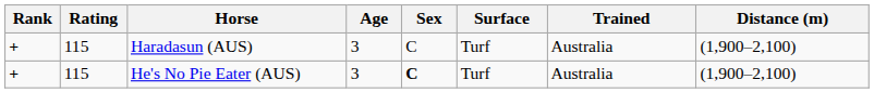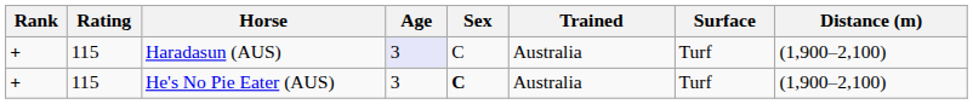 <table class="wikitable sortable" style="font-size:90%">
 <tr>
 <th width="40px">Rank</th>
 <th width="50px">Rating</th>
 <th width="180px">Horse</th>
 <th width="40px">Age</th>
 <th width="40px">Sex</th>
+<th width="120px">Trained</th>
 <th width="70px">Surface</th>
-<th width="120px">Trained</th>
 <th width="140px">Distance (m)</th>
 </tr>
 <tr>
 <td><strong>+</strong></td>
 <td>115</td>
 <td><a href='#'>Haradasun</a> (AUS)</td>
-<td>3</td>
+<td style="background: lavender;">3</td>
 <td>C</td>
+<td>Australia</td>
 <td>Turf</td>
-<td>Australia</td>
 <td>(1,900–2,100)</td>
 </tr>
 <tr>
 <td><strong>+</strong></td>
 <td>115</td>
 <td><a href='#'>He's No Pie Eater</a> (AUS)</td>
 <td>3</td>
 <td><strong>C</strong></td>
+<td>Australia</td>
 <td>Turf</td>
-<td>Australia</td>
 <td>(1,900–2,100)</td>
 </tr>
 </table>
